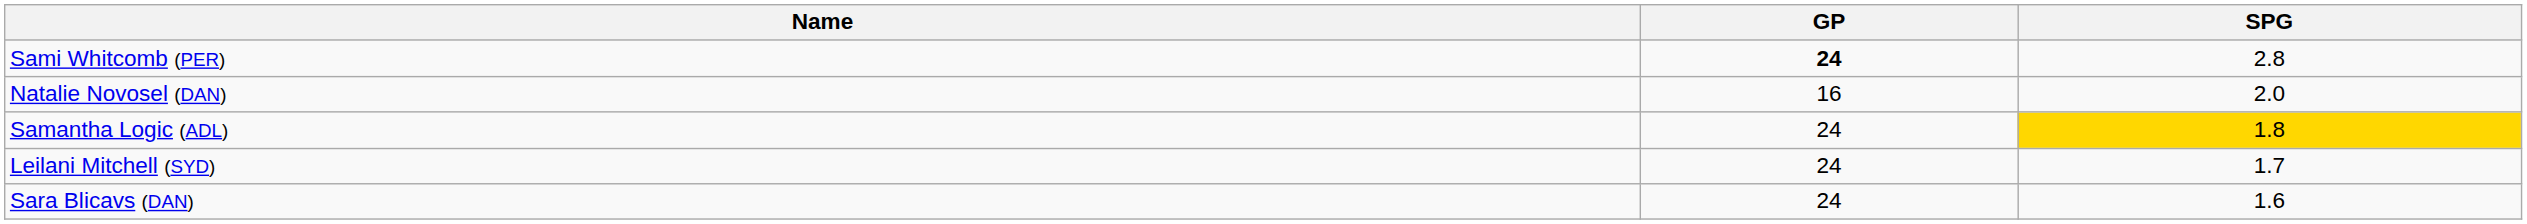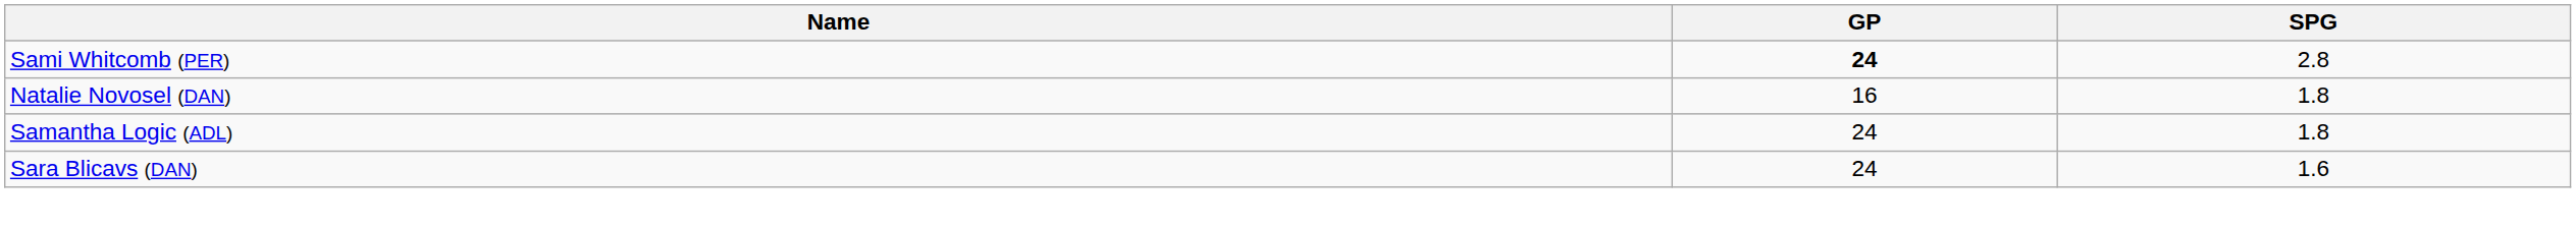 <table class=wikitable width="90%">
 <tr>
 <th width="65%">Name</th>
 <th width="15%">GP</th>
 <th width="20%">SPG</th>
 </tr>
 <tr>
 <td> <a href='#'>Sami Whitcomb</a> <small>(<a href='#'>PER</a>)</small></td>
 <td align=center><strong>24</strong></td>
 <td align=center>2.8</td>
 </tr>
 <tr>
 <td> <a href='#'>Natalie Novosel</a> <small>(<a href='#'>DAN</a>)</small></td>
 <td align=center>16</td>
-<td align=center>2.0</td>
+<td align=center>1.8</td>
 </tr>
 <tr>
 <td> <a href='#'>Samantha Logic</a> <small>(<a href='#'>ADL</a>)</small></td>
 <td align=center>24</td>
-<td align=center style="background: gold;">1.8</td>
-</tr>
-<tr>
-<td> <a href='#'>Leilani Mitchell</a> <small>(<a href='#'>SYD</a>)</small></td>
-<td align=center>24</td>
-<td align=center>1.7</td>
+<td align=center>1.8</td>
 </tr>
 <tr>
 <td> <a href='#'>Sara Blicavs</a> <small>(<a href='#'>DAN</a>)</small></td>
 <td align=center>24</td>
 <td align=center>1.6</td>
 </tr>
 </table>
